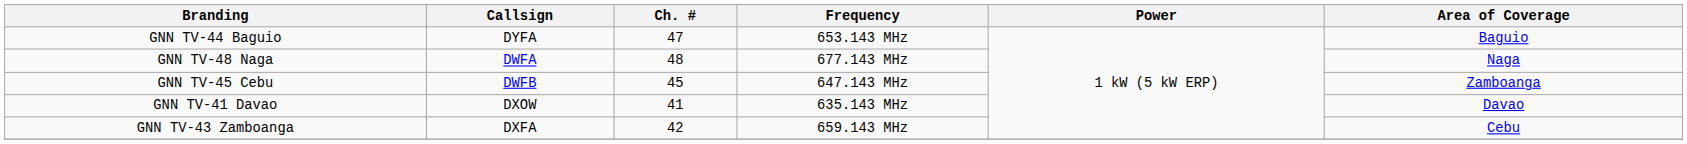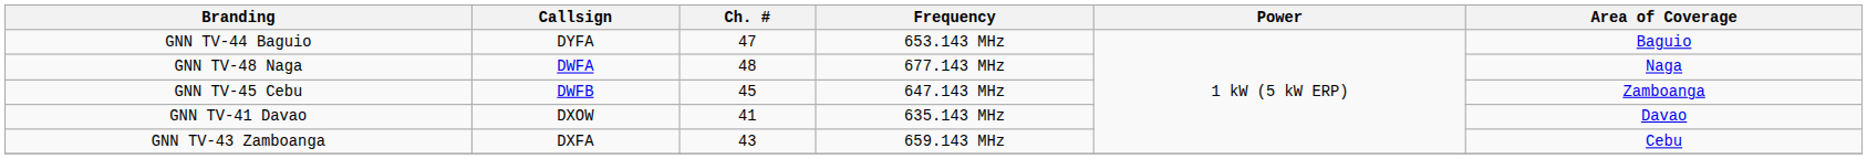 <table class="wikitable sortable" style="width:100%; text-align:center;">
 <tr>
 <th>Branding</th>
 <th>Callsign</th>
 <th>Ch. #</th>
 <th>Frequency</th>
 <th>Power</th>
 <th class="unsortable">Area of Coverage</th>
 </tr>
 <tr>
 <td>GNN TV-44 Baguio</td>
 <td>DYFA</td>
 <td>47</td>
 <td>653.143 MHz</td>
 <td rowspan="5">1 kW (5 kW ERP)</td>
 <td><a href='#'>Baguio</a></td>
 </tr>
 <tr>
 <td>GNN TV-48 Naga</td>
 <td><a href='#'>DWFA</a></td>
 <td>48</td>
 <td>677.143 MHz</td>
 <td><a href='#'>Naga</a></td>
 </tr>
 <tr>
 <td>GNN TV-45 Cebu</td>
 <td><a href='#'>DWFB</a></td>
 <td>45</td>
 <td>647.143 MHz</td>
 <td><a href='#'>Zamboanga</a></td>
 </tr>
 <tr>
 <td>GNN TV-41 Davao</td>
 <td>DXOW</td>
 <td>41</td>
 <td>635.143 MHz</td>
 <td><a href='#'>Davao</a></td>
 </tr>
 <tr>
 <td>GNN TV-43 Zamboanga</td>
 <td>DXFA</td>
-<td>42</td>
+<td>43</td>
 <td>659.143 MHz</td>
 <td><a href='#'>Cebu</a></td>
 </tr>
 <tr>
 </tr>
 </table>
